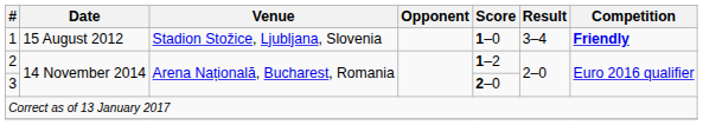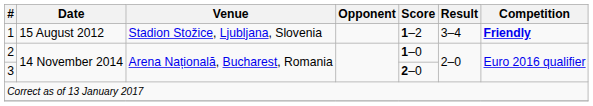 <table class="wikitable sortable">
 <tr>
 <th>#</th>
 <th>Date</th>
 <th>Venue</th>
 <th>Opponent</th>
 <th>Score</th>
 <th>Result</th>
 <th>Competition</th>
 </tr>
 <tr>
 <td>1</td>
 <td>15 August 2012</td>
 <td><a href='#'>Stadion Stožice</a>, <a href='#'>Ljubljana</a>, Slovenia</td>
 <td></td>
-<td><strong>1</strong>–0</td>
+<td><strong>1</strong>–2</td>
 <td>3–4</td>
 <td><strong><a href='#'>Friendly</a></strong></td>
 </tr>
 <tr>
 <td>2</td>
 <td rowspan="2">14 November 2014</td>
 <td rowspan="2"><a href='#'>Arena Națională</a>, <a href='#'>Bucharest</a>, Romania</td>
 <td rowspan="2"></td>
-<td><strong>1</strong>–2</td>
+<td><strong>1</strong>–0</td>
 <td rowspan="2">2–0</td>
 <td rowspan="2"><a href='#'>Euro 2016 qualifier</a></td>
 </tr>
 <tr>
 <td>3</td>
 <td><strong>2</strong>–0</td>
 </tr>
 <tr>
 <td colspan="12"><small><em>Correct as of 13 January 2017</em></small></td>
 </tr>
 <tr>
 </tr>
 </table>
